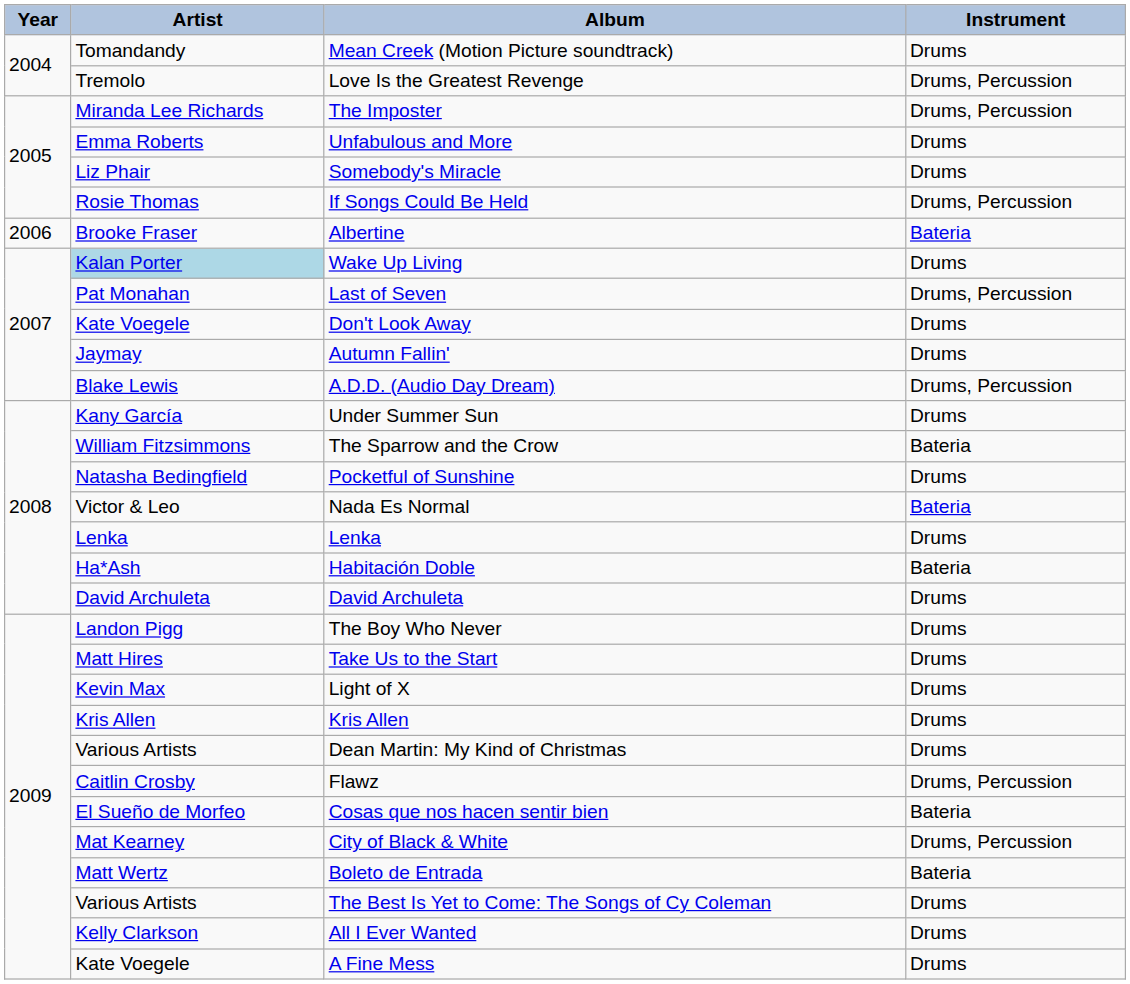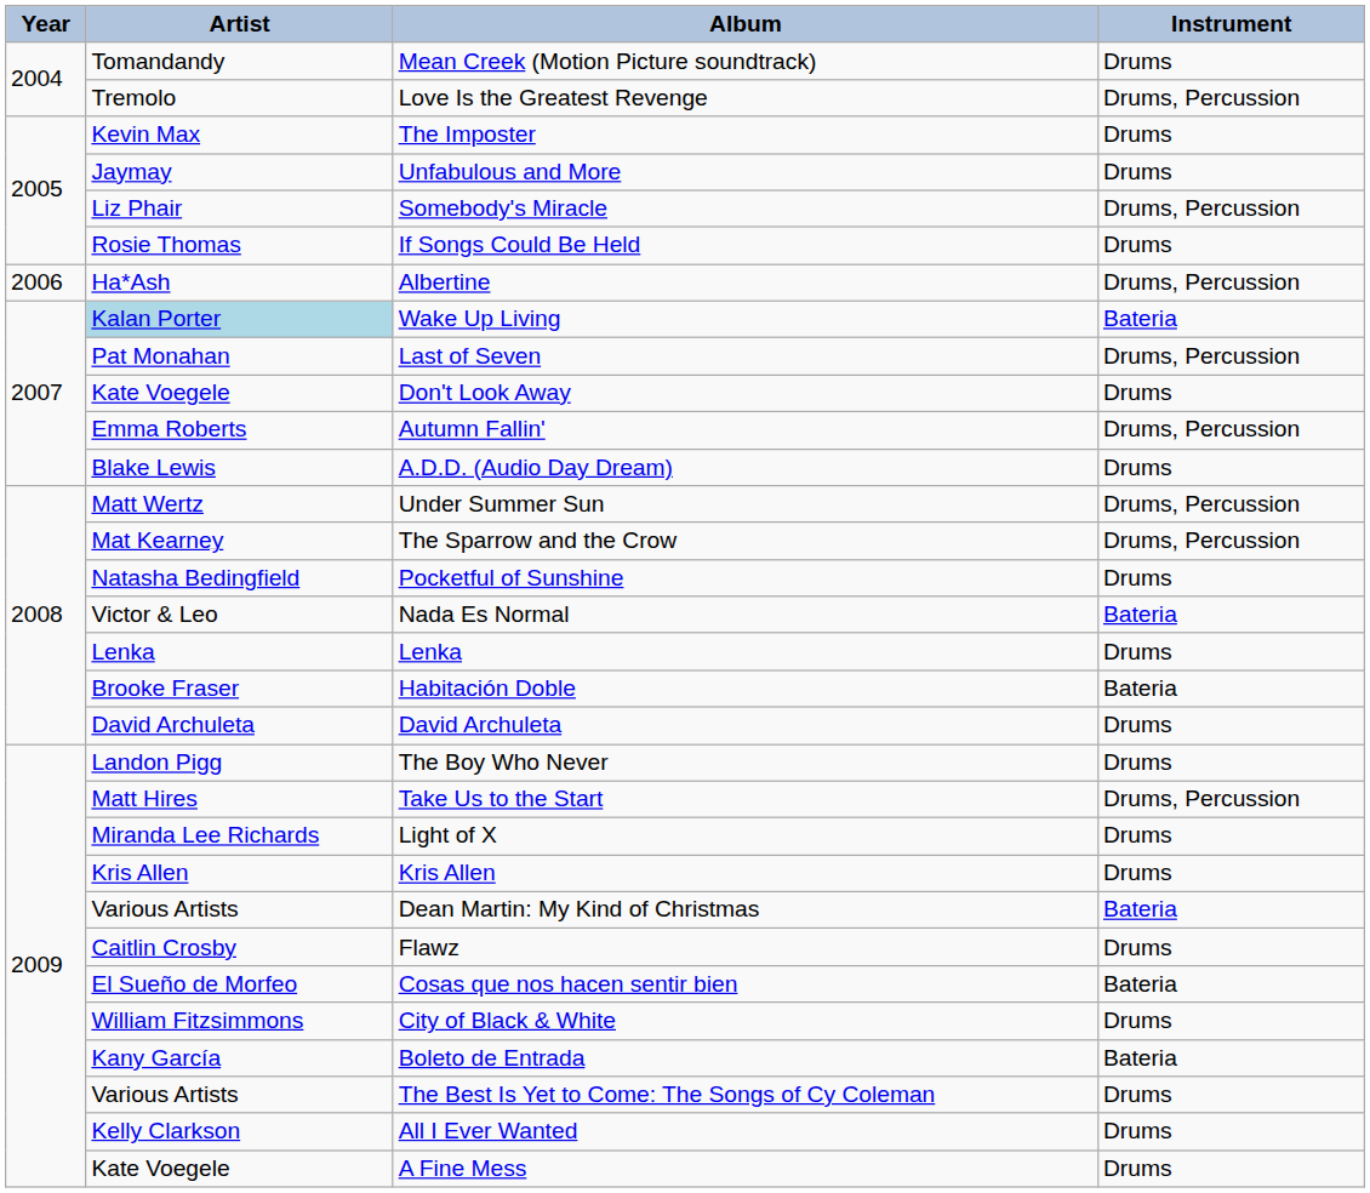 <table class="wikitable" width="74%" style="font-size: 100%;">
 <tr>
 <th style="background:#B0C4DE;">Year</th>
 <th style="background:#B0C4DE;">Artist</th>
 <th style="background:#B0C4DE;">Album</th>
 <th style="background:#B0C4DE;">Instrument</th>
 </tr>
 <tr>
 <td rowspan="2">2004</td>
 <td>Tomandandy</td>
 <td><a href='#'>Mean Creek</a> (Motion Picture soundtrack)</td>
 <td>Drums</td>
 </tr>
 <tr>
 <td>Tremolo</td>
 <td>Love Is the Greatest Revenge</td>
 <td>Drums, Percussion</td>
 </tr>
 <tr>
 <td rowspan="4">2005</td>
-<td><a href='#'>Miranda Lee Richards</a></td>
+<td><a href='#'>Kevin Max</a></td>
 <td><a href='#'>The Imposter</a></td>
-<td>Drums, Percussion</td>
+<td>Drums</td>
 </tr>
 <tr>
-<td><a href='#'>Emma Roberts</a></td>
+<td><a href='#'>Jaymay</a></td>
 <td><a href='#'>Unfabulous and More</a></td>
 <td>Drums</td>
 </tr>
 <tr>
 <td><a href='#'>Liz Phair</a></td>
 <td><a href='#'>Somebody's Miracle</a></td>
-<td>Drums</td>
+<td>Drums, Percussion</td>
 </tr>
 <tr>
 <td><a href='#'>Rosie Thomas</a></td>
 <td><a href='#'>If Songs Could Be Held</a></td>
-<td>Drums, Percussion</td>
+<td>Drums</td>
 </tr>
 <tr>
 <td rowspan="1">2006</td>
-<td><a href='#'>Brooke Fraser</a></td>
+<td><a href='#'>Ha*Ash</a></td>
 <td><a href='#'>Albertine</a></td>
-<td><a href='#'>Bateria</a></td>
+<td>Drums, Percussion</td>
 </tr>
 <tr>
 <td rowspan="5">2007</td>
 <td style="background: lightblue;"><a href='#'>Kalan Porter</a></td>
 <td><a href='#'>Wake Up Living</a></td>
-<td>Drums</td>
+<td><a href='#'>Bateria</a></td>
 </tr>
 <tr>
 <td><a href='#'>Pat Monahan</a></td>
 <td><a href='#'>Last of Seven</a></td>
 <td>Drums, Percussion</td>
 </tr>
 <tr>
 <td><a href='#'>Kate Voegele</a></td>
 <td><a href='#'>Don't Look Away</a></td>
 <td>Drums</td>
 </tr>
 <tr>
-<td><a href='#'>Jaymay</a></td>
+<td><a href='#'>Emma Roberts</a></td>
 <td><a href='#'>Autumn Fallin'</a></td>
-<td>Drums</td>
+<td>Drums, Percussion</td>
 </tr>
 <tr>
 <td><a href='#'>Blake Lewis</a></td>
 <td><a href='#'>A.D.D. (Audio Day Dream)</a></td>
+<td>Drums</td>
+</tr>
+<tr>
+<td rowspan="7">2008</td>
+<td><a href='#'>Matt Wertz</a></td>
+<td>Under Summer Sun</td>
 <td>Drums, Percussion</td>
 </tr>
 <tr>
-<td rowspan="7">2008</td>
-<td><a href='#'>Kany García</a></td>
-<td>Under Summer Sun</td>
-<td>Drums</td>
-</tr>
-<tr>
-<td><a href='#'>William Fitzsimmons</a></td>
+<td><a href='#'>Mat Kearney</a></td>
 <td>The Sparrow and the Crow</td>
-<td>Bateria</td>
+<td>Drums, Percussion</td>
 </tr>
 <tr>
 <td><a href='#'>Natasha Bedingfield</a></td>
 <td><a href='#'>Pocketful of Sunshine</a></td>
 <td>Drums</td>
 </tr>
 <tr>
 <td>Victor & Leo</td>
 <td>Nada Es Normal</td>
 <td><a href='#'>Bateria</a></td>
 </tr>
 <tr>
 <td><a href='#'>Lenka</a></td>
 <td><a href='#'>Lenka</a></td>
 <td>Drums</td>
 </tr>
 <tr>
-<td><a href='#'>Ha*Ash</a></td>
+<td><a href='#'>Brooke Fraser</a></td>
 <td><a href='#'>Habitación Doble</a></td>
 <td>Bateria</td>
 </tr>
 <tr>
 <td><a href='#'>David Archuleta</a></td>
 <td><a href='#'>David Archuleta</a></td>
 <td>Drums</td>
 </tr>
 <tr>
 <td rowspan="12">2009</td>
 <td><a href='#'>Landon Pigg</a></td>
 <td>The Boy Who Never</td>
 <td>Drums</td>
 </tr>
 <tr>
 <td><a href='#'>Matt Hires</a></td>
 <td><a href='#'>Take Us to the Start</a></td>
-<td>Drums</td>
+<td>Drums, Percussion</td>
 </tr>
 <tr>
-<td><a href='#'>Kevin Max</a></td>
+<td><a href='#'>Miranda Lee Richards</a></td>
 <td>Light of X</td>
 <td>Drums</td>
 </tr>
 <tr>
 <td><a href='#'>Kris Allen</a></td>
 <td><a href='#'>Kris Allen</a></td>
 <td>Drums</td>
 </tr>
 <tr>
 <td>Various Artists</td>
 <td>Dean Martin: My Kind of Christmas</td>
-<td>Drums</td>
+<td><a href='#'>Bateria</a></td>
 </tr>
 <tr>
 <td><a href='#'>Caitlin Crosby</a></td>
 <td>Flawz</td>
-<td>Drums, Percussion</td>
+<td>Drums</td>
 </tr>
 <tr>
 <td><a href='#'>El Sueño de Morfeo</a></td>
 <td><a href='#'>Cosas que nos hacen sentir bien</a></td>
 <td>Bateria</td>
 </tr>
 <tr>
-<td><a href='#'>Mat Kearney</a></td>
+<td><a href='#'>William Fitzsimmons</a></td>
 <td><a href='#'>City of Black & White</a></td>
-<td>Drums, Percussion</td>
+<td>Drums</td>
 </tr>
 <tr>
-<td><a href='#'>Matt Wertz</a></td>
+<td><a href='#'>Kany García</a></td>
 <td><a href='#'>Boleto de Entrada</a></td>
 <td>Bateria</td>
 </tr>
 <tr>
 <td>Various Artists</td>
 <td><a href='#'>The Best Is Yet to Come: The Songs of Cy Coleman</a></td>
 <td>Drums</td>
 </tr>
 <tr>
 <td><a href='#'>Kelly Clarkson</a></td>
 <td><a href='#'>All I Ever Wanted</a></td>
 <td>Drums</td>
 </tr>
 <tr>
 <td>Kate Voegele</td>
 <td><a href='#'>A Fine Mess</a></td>
 <td>Drums</td>
 </tr>
 </table>
